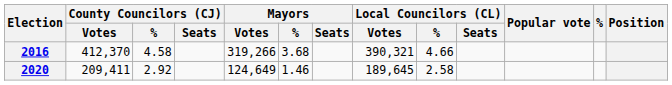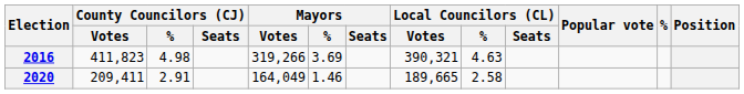 <table class="wikitable" style="text-align: right;">
 <tr>
 <th rowspan="2">Election</th>
 <th colspan="3">County Councilors (CJ)</th>
 <th colspan="3">Mayors</th>
 <th colspan="3">Local Councilors (CL)</th>
 <th rowspan="2">Popular vote</th>
 <th rowspan="2">%</th>
 <th rowspan="2">Position</th>
 </tr>
 <tr>
 <th>Votes</th>
 <th>%</th>
 <th>Seats</th>
 <th>Votes</th>
 <th>%</th>
 <th>Seats</th>
 <th>Votes</th>
 <th>%</th>
 <th>Seats</th>
 </tr>
 <tr>
 <th><a href='#'>2016</a></th>
-<td>412,370</td>
-<td>4.58</td>
+<td>411,823</td>
+<td>4.98</td>
 <td></td>
 <td>319,266</td>
-<td>3.68</td>
+<td>3.69</td>
 <td></td>
 <td>390,321</td>
-<td>4.66</td>
+<td>4.63</td>
 <td></td>
 <td></td>
 <td></td>
 <th style="text-align: center;"></th>
 </tr>
 <tr>
 <th><a href='#'>2020</a></th>
 <td>209,411</td>
-<td>2.92</td>
+<td>2.91</td>
 <td></td>
-<td>124,649</td>
+<td>164,049</td>
 <td>1.46</td>
 <td></td>
-<td>189,645</td>
+<td>189,665</td>
 <td>2.58</td>
 <td></td>
 <td></td>
 <td></td>
 <th style="text-align: center;"></th>
 </tr>
 </table>
